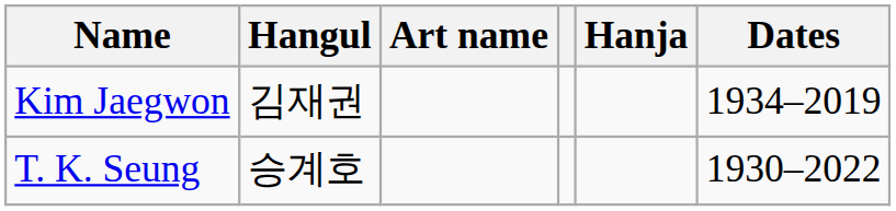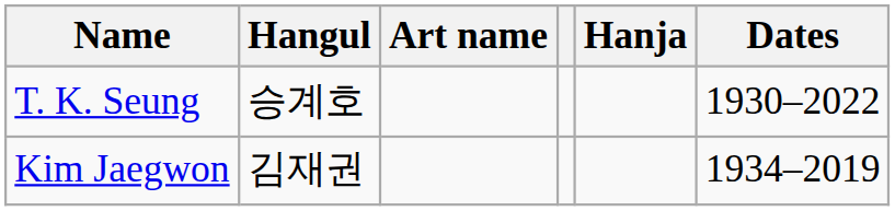 <table class="wikitable sortable">
 <tr>
 <th>Name</th>
 <th>Hangul</th>
 <th>Art name</th>
 <th></th>
 <th>Hanja</th>
 <th>Dates</th>
 </tr>
 <tr>
+<td><a href='#'>T. K. Seung</a></td>
+<td>승계호</td>
+<td></td>
+<td></td>
+<td></td>
+<td>1930–2022</td>
+</tr>
+<tr>
 <td><a href='#'>Kim Jaegwon</a></td>
 <td>김재권</td>
 <td></td>
 <td></td>
 <td></td>
 <td>1934–2019</td>
 </tr>
-<tr>
-<td><a href='#'>T. K. Seung</a></td>
-<td>승계호</td>
-<td></td>
-<td></td>
-<td></td>
-<td>1930–2022</td>
-</tr>
 </table>
